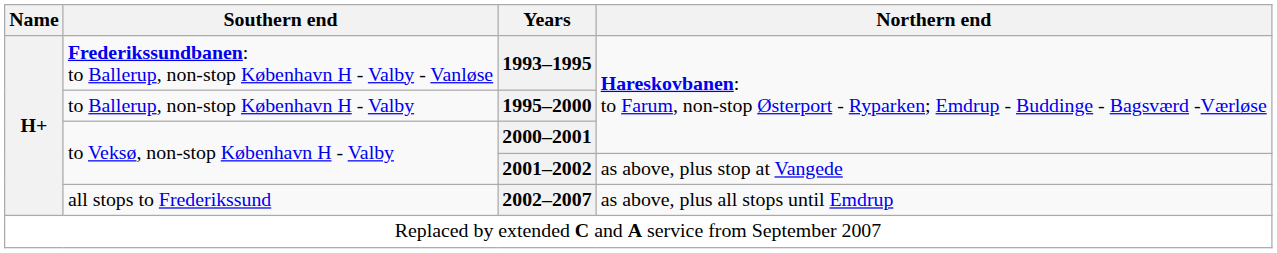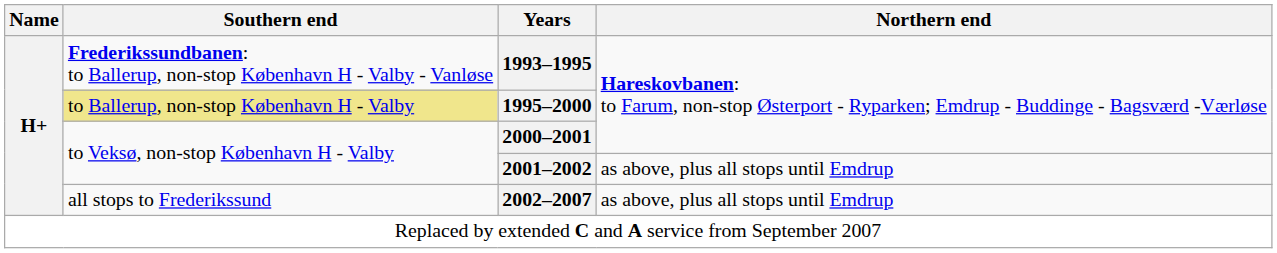 <table class=wikitable>
 <tr>
 <th>Name</th>
 <th>Southern end</th>
 <th>Years</th>
 <th>Northern end</th>
 </tr>
 <tr>
 <th rowspan=5>H+</th>
 <td><strong><a href='#'>Frederikssundbanen</a></strong>:<br> to <a href='#'>Ballerup</a>, non-stop <a href='#'>København H</a> - <a href='#'>Valby</a> - <a href='#'>Vanløse</a></td>
 <th>1993–1995</th>
 <td rowspan=3><strong><a href='#'>Hareskovbanen</a></strong>:<br> to <a href='#'>Farum</a>, non-stop <a href='#'>Østerport</a> - <a href='#'>Ryparken</a>; <a href='#'>Emdrup</a> - <a href='#'>Buddinge</a> - <a href='#'>Bagsværd</a>  -<a href='#'>Værløse</a></td>
 </tr>
 <tr>
-<td>to <a href='#'>Ballerup</a>, non-stop <a href='#'>København H</a> - <a href='#'>Valby</a></td>
+<td style="background: khaki;">to <a href='#'>Ballerup</a>, non-stop <a href='#'>København H</a> - <a href='#'>Valby</a></td>
 <th>1995–2000</th>
 </tr>
 <tr>
 <td rowspan=2>to <a href='#'>Veksø</a>, non-stop <a href='#'>København H</a> - <a href='#'>Valby</a></td>
 <th>2000–2001</th>
 </tr>
 <tr>
 <th>2001–2002</th>
-<td>as above, plus stop at <a href='#'>Vangede</a></td>
+<td>as above, plus all stops until <a href='#'>Emdrup</a></td>
 </tr>
 <tr>
 <td>all stops to <a href='#'>Frederikssund</a></td>
 <th> 2002–2007</th>
 <td>as above, plus all stops until <a href='#'>Emdrup</a></td>
 </tr>
 <tr>
 <td colspan=4 style="background:white" align=center>Replaced by extended <strong>C</strong> and <strong>A</strong> service from September 2007</td>
 </tr>
 </table>
